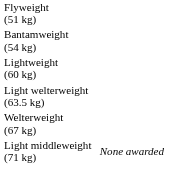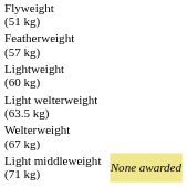 <table>
 <tr>
 <td>Flyweight<br>(51 kg) </td>
 <td></td>
 <td></td>
 <td></td>
 </tr>
 <tr>
-<td>Bantamweight<br>(54 kg) </td>
+<td>Featherweight<br>(57 kg) </td>
 <td></td>
 <td></td>
 <td></td>
 </tr>
 <tr>
 <td>Lightweight<br>(60 kg) </td>
 <td></td>
 <td></td>
 <td></td>
 </tr>
 <tr>
 <td>Light welterweight<br>(63.5 kg) </td>
 <td></td>
 <td></td>
 <td></td>
 </tr>
 <tr>
 <td>Welterweight<br>(67 kg) </td>
 <td></td>
 <td></td>
 <td></td>
 </tr>
 <tr>
 <td>Light middleweight<br>(71 kg) </td>
 <td></td>
 <td></td>
-<td><em>None awarded</em></td>
+<td style="background: khaki;"><em>None awarded</em></td>
 </tr>
 </table>
